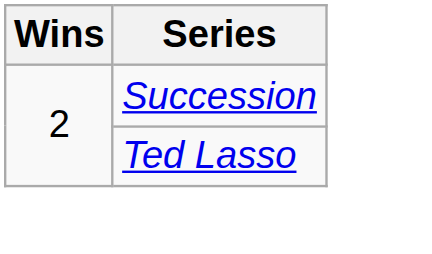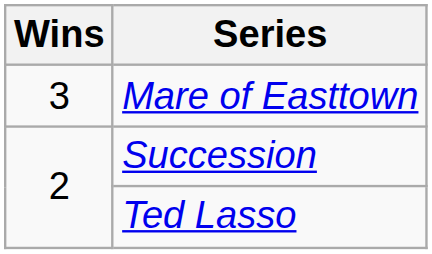 <table class="wikitable">
 <tr>
 <th>Wins</th>
 <th>Series</th>
+</tr>
+<tr>
+<td style="text-align:center">3</td>
+<td><em><a href='#'>Mare of Easttown</a></em></td>
 </tr>
 <tr>
 <td rowspan="2" style="text-align:center">2</td>
 <td><em><a href='#'>Succession</a></em></td>
 </tr>
 <tr>
 <td><em><a href='#'>Ted Lasso</a></em></td>
 </tr>
 </table>
